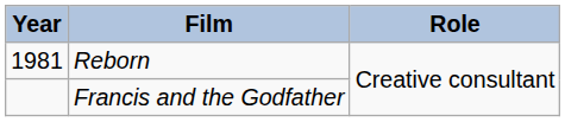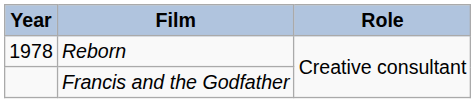 <table class="wikitable" style="font-size:95%;">
 <tr>
 <th style="background:#B0C4DE;">Year</th>
 <th style="background:#B0C4DE;">Film</th>
 <th style="background:#B0C4DE;">Role</th>
 </tr>
 <tr>
-<td>1981</td>
+<td>1978</td>
 <td><em>Reborn</em></td>
 <td rowspan=2>Creative consultant</td>
 </tr>
 <tr>
 <td></td>
 <td><em>Francis and the Godfather</em></td>
 </tr>
 </table>
